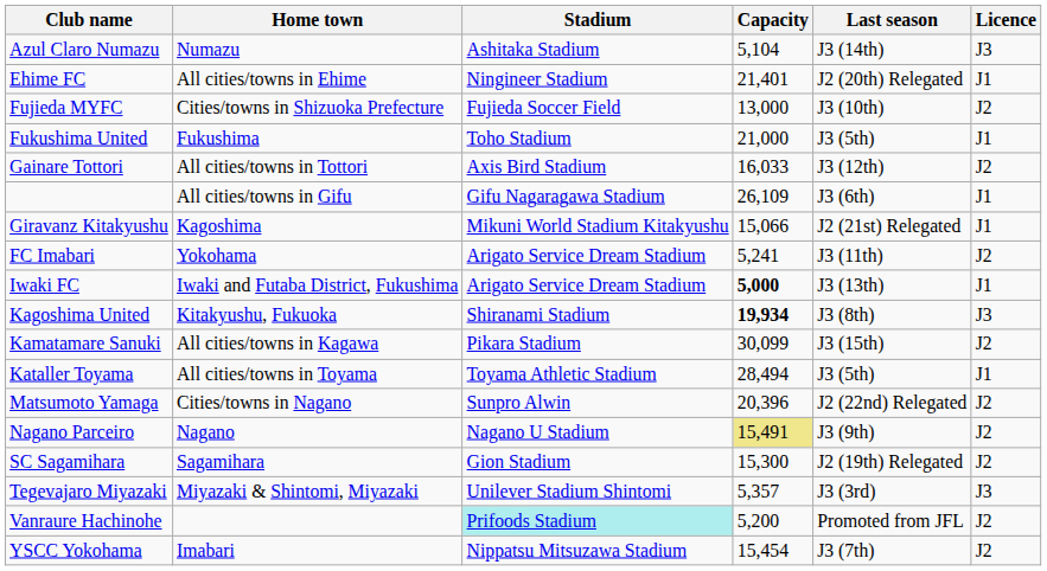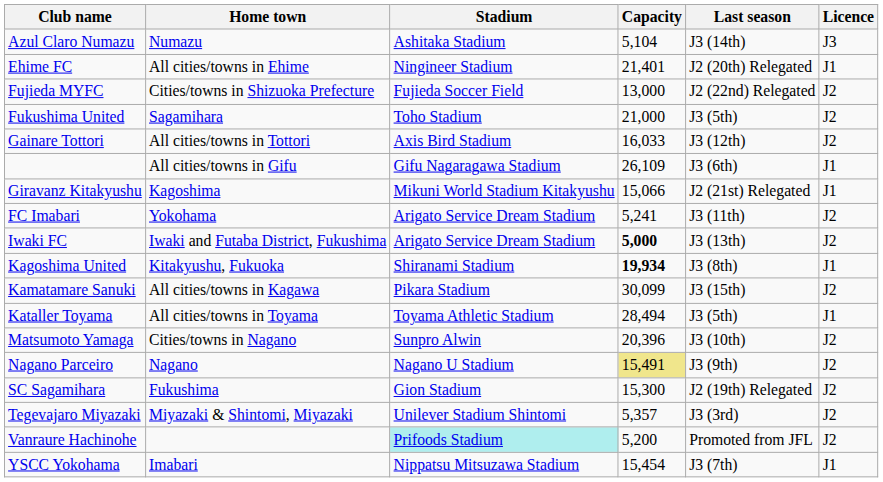 <table class="wikitable sortable">
 <tr>
 <th>Club name</th>
 <th>Home town</th>
 <th>Stadium</th>
 <th>Capacity</th>
 <th>Last season</th>
 <th>Licence</th>
 </tr>
 <tr>
 <td><a href='#'>Azul Claro Numazu</a></td>
 <td><a href='#'>Numazu</a></td>
 <td><a href='#'>Ashitaka Stadium</a></td>
 <td>5,104</td>
 <td>J3 (14th)</td>
 <td>J3</td>
 </tr>
 <tr>
 <td><a href='#'>Ehime FC</a></td>
 <td>All cities/towns in <a href='#'>Ehime</a></td>
 <td><a href='#'>Ningineer Stadium</a></td>
 <td>21,401</td>
 <td> J2 (20th) Relegated</td>
 <td>J1</td>
 </tr>
 <tr>
 <td><a href='#'>Fujieda MYFC</a></td>
 <td>Cities/towns in <a href='#'>Shizuoka Prefecture</a></td>
 <td><a href='#'>Fujieda Soccer Field</a></td>
 <td>13,000</td>
-<td>J3 (10th)</td>
+<td> J2 (22nd) Relegated</td>
 <td>J2</td>
 </tr>
 <tr>
 <td><a href='#'>Fukushima United</a></td>
-<td><a href='#'>Fukushima</a></td>
+<td><a href='#'>Sagamihara</a></td>
 <td><a href='#'>Toho Stadium</a></td>
 <td>21,000</td>
 <td>J3 (5th)</td>
-<td>J1</td>
+<td>J2</td>
 </tr>
 <tr>
 <td><a href='#'>Gainare Tottori</a></td>
 <td>All cities/towns in <a href='#'>Tottori</a></td>
 <td><a href='#'>Axis Bird Stadium</a></td>
 <td>16,033</td>
 <td>J3 (12th)</td>
 <td>J2</td>
 </tr>
 <tr>
 <td></td>
 <td>All cities/towns in <a href='#'>Gifu</a></td>
 <td><a href='#'>Gifu Nagaragawa Stadium</a></td>
 <td>26,109</td>
 <td>J3 (6th)</td>
 <td>J1</td>
 </tr>
 <tr>
 <td><a href='#'>Giravanz Kitakyushu</a></td>
 <td><a href='#'>Kagoshima</a></td>
 <td><a href='#'>Mikuni World Stadium Kitakyushu</a></td>
 <td>15,066</td>
 <td> J2 (21st) Relegated</td>
 <td>J1</td>
 </tr>
 <tr>
 <td><a href='#'>FC Imabari</a></td>
 <td><a href='#'>Yokohama</a></td>
 <td><a href='#'>Arigato Service Dream Stadium</a></td>
 <td>5,241</td>
 <td>J3 (11th)</td>
 <td>J2</td>
 </tr>
 <tr>
 <td><a href='#'>Iwaki FC</a></td>
 <td><a href='#'>Iwaki</a> and <a href='#'>Futaba District</a>, <a href='#'>Fukushima</a></td>
 <td><a href='#'>Arigato Service Dream Stadium</a></td>
 <td><strong>5,000</strong></td>
 <td>J3 (13th)</td>
-<td>J1</td>
+<td>J2</td>
 </tr>
 <tr>
 <td><a href='#'>Kagoshima United</a></td>
 <td><a href='#'>Kitakyushu</a>, <a href='#'>Fukuoka</a></td>
 <td><a href='#'>Shiranami Stadium</a></td>
 <td><strong>19,934</strong></td>
 <td>J3 (8th)</td>
-<td>J3</td>
+<td>J1</td>
 </tr>
 <tr>
 <td><a href='#'>Kamatamare Sanuki</a></td>
 <td>All cities/towns in <a href='#'>Kagawa</a></td>
 <td><a href='#'>Pikara Stadium</a></td>
 <td>30,099</td>
 <td>J3 (15th)</td>
 <td>J2</td>
 </tr>
 <tr>
 <td><a href='#'>Kataller Toyama</a></td>
 <td>All cities/towns in <a href='#'>Toyama</a></td>
 <td><a href='#'>Toyama Athletic Stadium</a></td>
 <td>28,494</td>
 <td>J3 (5th)</td>
 <td>J1</td>
 </tr>
 <tr>
 <td><a href='#'>Matsumoto Yamaga</a></td>
 <td>Cities/towns in <a href='#'>Nagano</a></td>
 <td><a href='#'>Sunpro Alwin</a></td>
 <td>20,396</td>
-<td> J2 (22nd) Relegated</td>
+<td>J3 (10th)</td>
 <td>J2</td>
 </tr>
 <tr>
 <td><a href='#'>Nagano Parceiro</a></td>
 <td><a href='#'>Nagano</a></td>
 <td><a href='#'>Nagano U Stadium</a></td>
 <td style="background: khaki;">15,491</td>
 <td>J3 (9th)</td>
 <td>J2</td>
 </tr>
 <tr>
 <td><a href='#'>SC Sagamihara</a></td>
-<td><a href='#'>Sagamihara</a></td>
+<td><a href='#'>Fukushima</a></td>
 <td><a href='#'>Gion Stadium</a></td>
 <td>15,300</td>
 <td> J2 (19th) Relegated</td>
 <td>J2</td>
 </tr>
 <tr>
 <td><a href='#'>Tegevajaro Miyazaki</a></td>
 <td><a href='#'>Miyazaki</a> & <a href='#'>Shintomi</a>, <a href='#'>Miyazaki</a></td>
 <td><a href='#'>Unilever Stadium Shintomi</a></td>
 <td>5,357</td>
 <td>J3 (3rd)</td>
-<td>J3</td>
+<td>J2</td>
 </tr>
 <tr>
 <td><a href='#'>Vanraure Hachinohe</a></td>
 <td></td>
 <td style="background: paleturquoise;"><a href='#'>Prifoods Stadium</a></td>
 <td>5,200</td>
 <td> Promoted from JFL </td>
 <td>J2</td>
 </tr>
 <tr>
 <td><a href='#'>YSCC Yokohama</a></td>
 <td><a href='#'>Imabari</a></td>
 <td><a href='#'>Nippatsu Mitsuzawa Stadium</a></td>
 <td>15,454</td>
 <td>J3 (7th)</td>
-<td>J2</td>
+<td>J1</td>
 </tr>
 </table>
